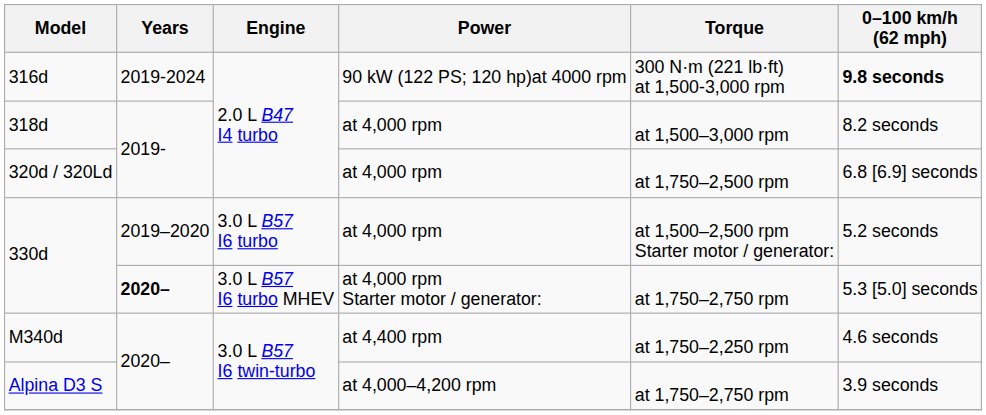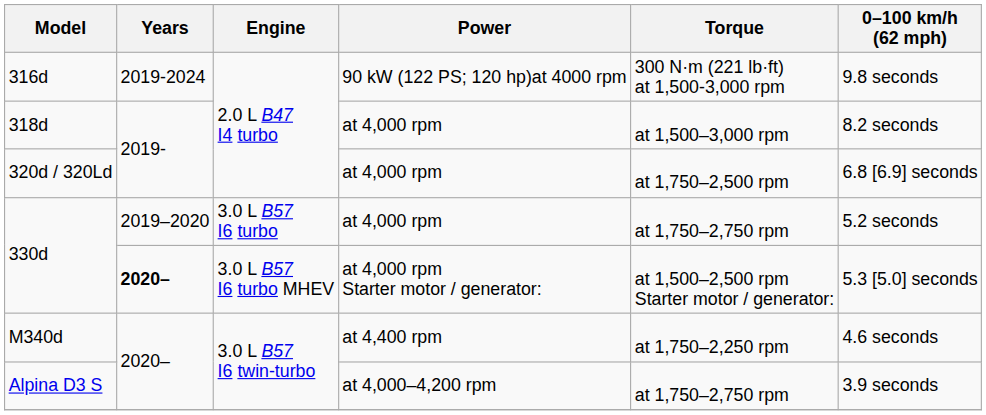 <table class="wikitable sortable">
 <tr>
 <th>Model</th>
 <th>Years</th>
 <th>Engine</th>
 <th>Power</th>
 <th>Torque</th>
 <th>0–100 km/h <br> (62 mph)</th>
 </tr>
 <tr>
 <td>316d</td>
 <td>2019-2024</td>
 <td rowspan="3">2.0 L <em><a href='#'>B47</a></em> <br> <a href='#'>I4</a> <a href='#'>turbo</a></td>
 <td>90 kW (122 PS; 120 hp)at 4000 rpm</td>
 <td>300 N·m (221 lb·ft)<br>at 1,500-3,000 rpm</td>
-<td><strong>9.8 seconds</strong></td>
+<td>9.8 seconds</td>
 </tr>
 <tr>
 <td>318d</td>
 <td rowspan="2">2019-</td>
 <td>at 4,000 rpm</td>
 <td> <br> at 1,500–3,000 rpm</td>
 <td>8.2 seconds</td>
 </tr>
 <tr>
 <td>320d / 320Ld</td>
 <td>at 4,000 rpm</td>
 <td> <br> at 1,750–2,500 rpm</td>
 <td>6.8 [6.9] seconds</td>
 </tr>
 <tr>
 <td rowspan="2">330d</td>
 <td>2019–2020</td>
 <td>3.0 L <em><a href='#'>B57</a></em> <br> <a href='#'>I6</a> <a href='#'>turbo</a></td>
 <td>at 4,000 rpm</td>
-<td> <br> at 1,500–2,500 rpm<br>Starter motor / generator:  </td>
+<td> <br> at 1,750–2,750 rpm</td>
 <td>5.2 seconds</td>
 </tr>
 <tr>
 <td><strong>2020–</strong></td>
 <td>3.0 L <em><a href='#'>B57</a></em> <br> <a href='#'>I6</a> <a href='#'>turbo</a> MHEV</td>
 <td>at 4,000 rpm<br>Starter motor / generator: </td>
-<td> <br> at 1,750–2,750 rpm</td>
+<td> <br> at 1,500–2,500 rpm<br>Starter motor / generator:  </td>
 <td>5.3 [5.0] seconds</td>
 </tr>
 <tr>
 <td>M340d</td>
 <td rowspan="2">2020–</td>
 <td rowspan="2">3.0 L <em><a href='#'>B57</a></em> <br> <a href='#'>I6</a> <a href='#'>twin-turbo</a></td>
 <td>at 4,400 rpm</td>
 <td> <br> at 1,750–2,250 rpm</td>
 <td>4.6 seconds </td>
 </tr>
 <tr>
 <td><a href='#'>Alpina D3 S</a></td>
 <td>at 4,000–4,200 rpm</td>
 <td> <br> at 1,750–2,750 rpm</td>
 <td>3.9 seconds</td>
 </tr>
 <tr>
 </tr>
 </table>
